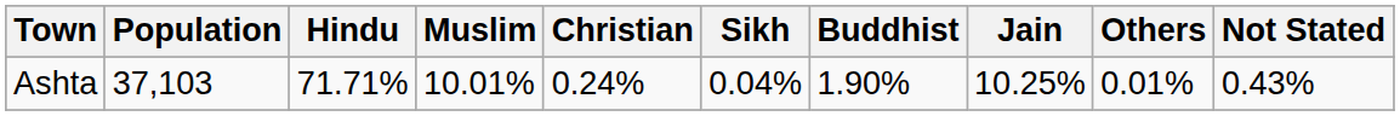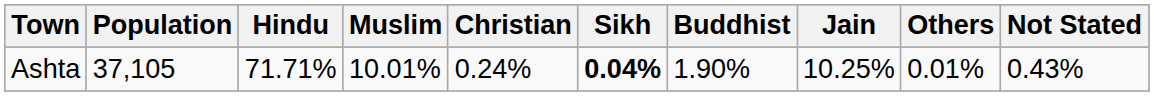 <table class="wikitable">
 <tr>
 <th>Town</th>
 <th>Population</th>
 <th>Hindu</th>
 <th>Muslim</th>
 <th>Christian</th>
 <th>Sikh</th>
 <th>Buddhist</th>
 <th>Jain</th>
 <th>Others</th>
 <th>Not Stated</th>
 </tr>
 <tr>
 <td>Ashta</td>
-<td>37,103</td>
+<td>37,105</td>
 <td>71.71%</td>
 <td>10.01%</td>
 <td>0.24%</td>
-<td>0.04%</td>
+<td><strong>0.04%</strong></td>
 <td>1.90%</td>
 <td>10.25%</td>
 <td>0.01%</td>
 <td>0.43%</td>
 </tr>
 </table>
